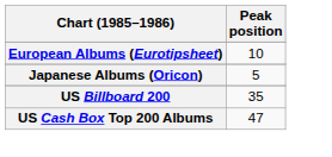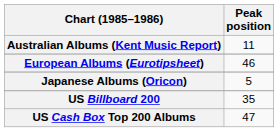 <table class="wikitable sortable plainrowheaders" style="text-align:center">
 <tr>
 <th scope="col">Chart (1985–1986)</th>
 <th scope="col">Peak<br>position</th>
+</tr>
+<tr>
+<th scope="row">Australian Albums (<a href='#'>Kent Music Report</a>)</th>
+<td>11</td>
 </tr>
 <tr>
 </tr>
 <tr>
 </tr>
 <tr>
 <th scope="row"><a href='#'>European Albums</a> (<em><a href='#'>Eurotipsheet</a></em>)</th>
-<td>10</td>
+<td>46</td>
 </tr>
 <tr>
 </tr>
 <tr>
 <th scope="row">Japanese Albums (<a href='#'>Oricon</a>)</th>
 <td>5</td>
 </tr>
 <tr>
 </tr>
 <tr>
 </tr>
 <tr>
 </tr>
 <tr>
 <th scope="row">US <a href='#'><em>Billboard</em> 200</a></th>
 <td>35</td>
 </tr>
 <tr>
 <th scope="row">US <em><a href='#'>Cash Box</a></em> Top 200 Albums</th>
 <td>47</td>
 </tr>
 </table>
